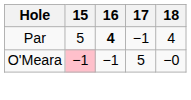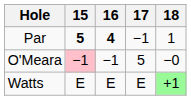 <table class="wikitable" style="text-align:center">
 <tr>
 <th>Hole</th>
 <th> 15 </th>
 <th> 16 </th>
 <th> 17 </th>
 <th> 18 </th>
 </tr>
 <tr>
 <td>Par</td>
-<td>5</td>
+<td><strong>5</strong></td>
 <td><strong>4</strong></td>
 <td>−1</td>
-<td>4</td>
+<td>1</td>
 </tr>
 <tr>
 <td align=left> O'Meara</td>
 <td style="background: Pink;">−1</td>
 <td>−1</td>
 <td>5</td>
 <td>−0</td>
 </tr>
+<tr>
+<td align=left> Watts</td>
+<td>E</td>
+<td>E</td>
+<td>E</td>
+<td style="background: PaleGreen;">+1</td>
+</tr>
 </table>
